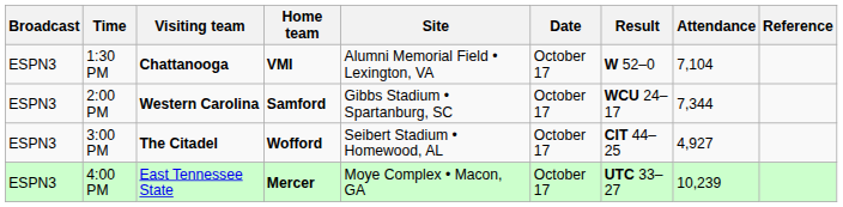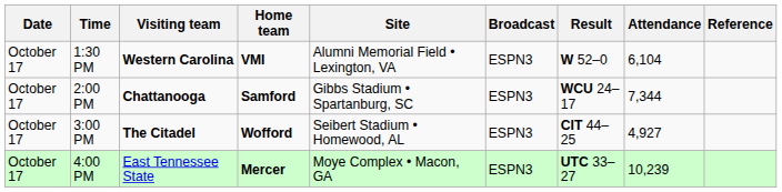 <table class="wikitable" style="font-size:95%;">
 <tr>
-<th>Broadcast</th>
+<th>Date</th>
 <th>Time</th>
 <th>Visiting team</th>
 <th>Home team</th>
 <th>Site</th>
-<th>Date</th>
+<th>Broadcast</th>
 <th>Result</th>
 <th>Attendance</th>
 <th class="unsortable">Reference</th>
 </tr>
 <tr bgcolor=>
-<td>ESPN3</td>
+<td>October 17</td>
 <td>1:30 PM</td>
-<td><strong>Chattanooga</strong></td>
+<td><strong>Western Carolina</strong></td>
 <td><strong>VMI</strong></td>
 <td>Alumni Memorial Field • Lexington, VA</td>
-<td>October 17</td>
+<td>ESPN3</td>
 <td><strong>W</strong> 52–0</td>
-<td>7,104</td>
+<td>6,104</td>
 <td></td>
 </tr>
 <tr bgcolor=>
-<td>ESPN3</td>
+<td>October 17</td>
 <td>2:00 PM</td>
-<td><strong>Western Carolina</strong></td>
+<td><strong>Chattanooga</strong></td>
 <td><strong>Samford</strong></td>
 <td>Gibbs Stadium • Spartanburg, SC</td>
-<td>October 17</td>
+<td>ESPN3</td>
 <td><strong>WCU</strong> 24–17</td>
 <td>7,344</td>
 <td></td>
 </tr>
 <tr bgcolor=>
-<td>ESPN3</td>
+<td>October 17</td>
 <td>3:00 PM</td>
 <td><strong>The Citadel</strong></td>
 <td><strong>Wofford</strong></td>
 <td>Seibert Stadium • Homewood, AL</td>
-<td>October 17</td>
+<td>ESPN3</td>
 <td><strong>CIT</strong> 44–25</td>
 <td>4,927</td>
 <td></td>
 </tr>
 <tr bgcolor=ccffcc>
-<td>ESPN3</td>
+<td>October 17</td>
 <td>4:00 PM</td>
 <td><a href='#'>East Tennessee State</a></td>
 <td><strong>Mercer</strong></td>
 <td>Moye Complex • Macon, GA</td>
-<td>October 17</td>
+<td>ESPN3</td>
 <td><strong>UTC</strong> 33–27</td>
 <td>10,239</td>
 <td></td>
 </tr>
 </table>
